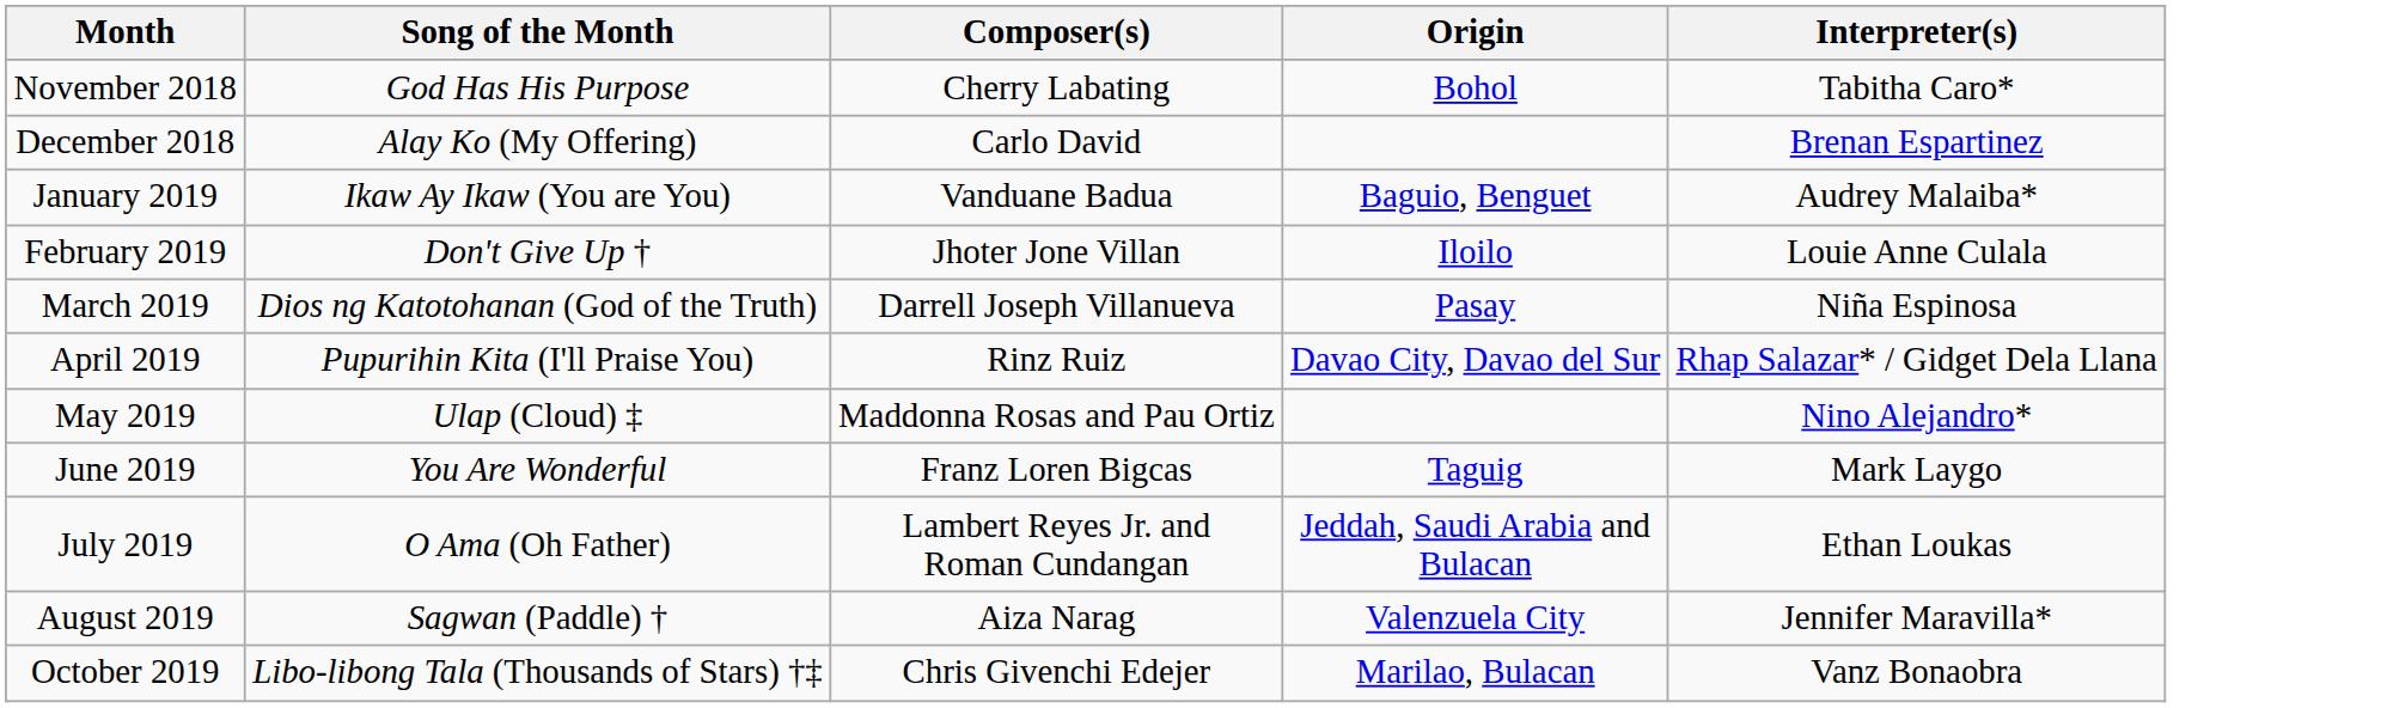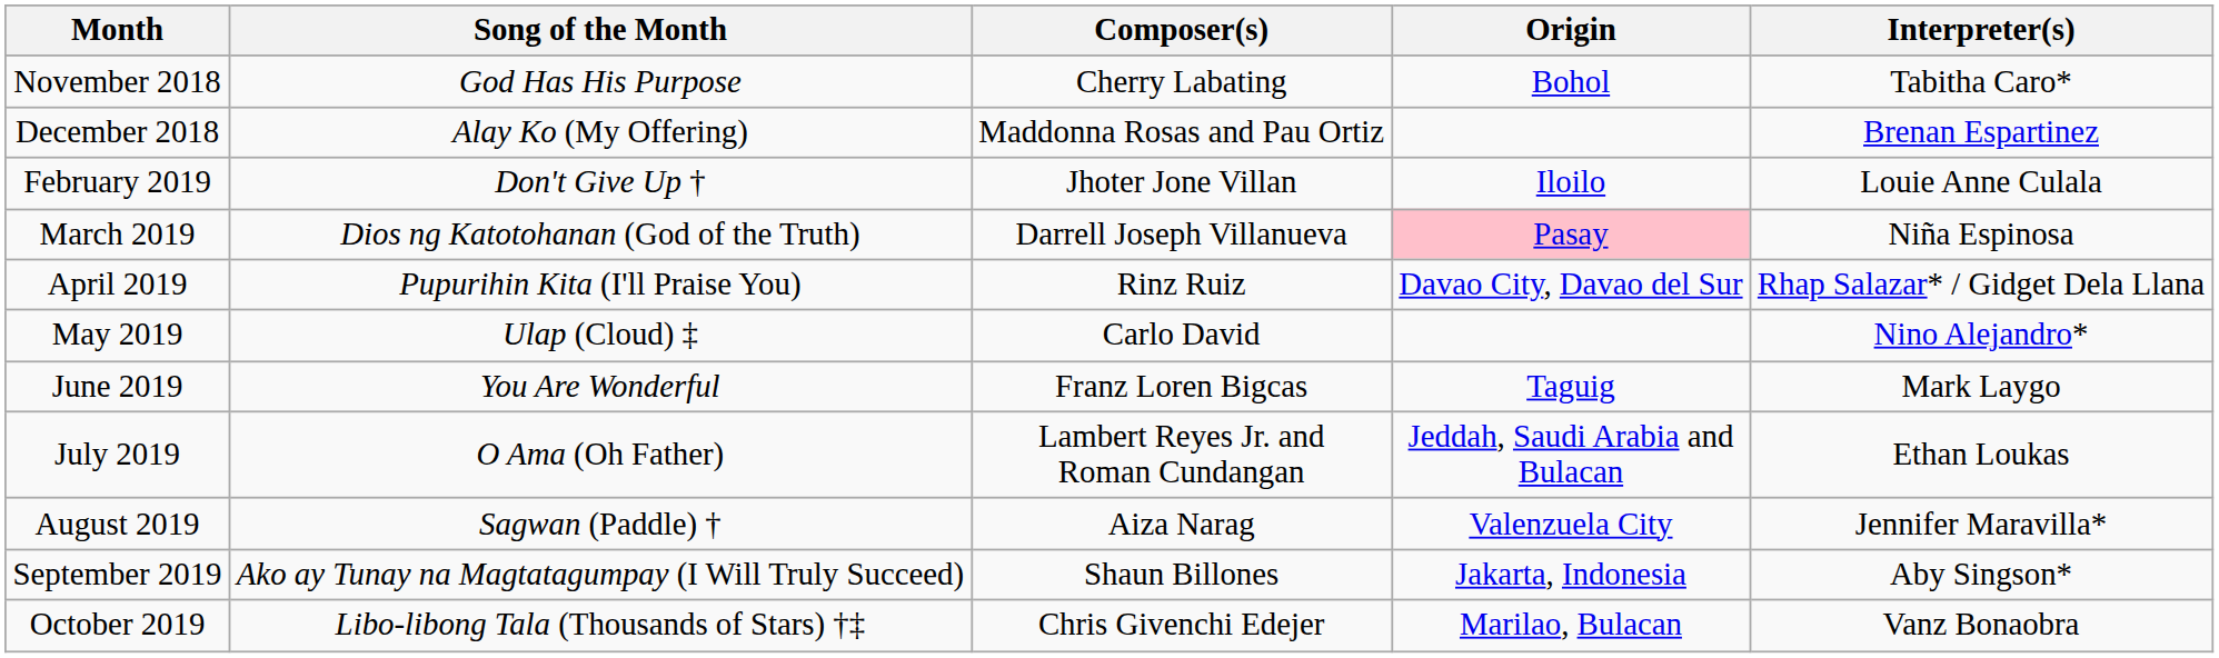 <table class="wikitable sortable" border="1">
 <tr>
 <th>Month</th>
 <th>Song of the Month</th>
 <th>Composer(s)</th>
 <th>Origin</th>
 <th>Interpreter(s)</th>
 </tr>
 <tr>
 <td style="text-align:center;">November 2018</td>
 <td style="text-align:center;"><em>God Has His Purpose</em></td>
 <td style="text-align:center;">Cherry Labating</td>
 <td style="text-align:center;"><a href='#'>Bohol</a></td>
 <td style="text-align:center;">Tabitha Caro*</td>
 </tr>
 <tr>
 <td style="text-align:center;">December 2018</td>
 <td style="text-align:center;"><em>Alay Ko</em> (My Offering)</td>
-<td style="text-align:center;">Carlo David</td>
+<td style="text-align:center;">Maddonna Rosas and Pau Ortiz</td>
 <td style="text-align:center;"></td>
 <td style="text-align:center;"><a href='#'>Brenan Espartinez</a></td>
-</tr>
-<tr>
-<td style="text-align:center;">January 2019</td>
-<td style="text-align:center;"><em>Ikaw Ay Ikaw</em> (You are You)</td>
-<td style="text-align:center;">Vanduane Badua</td>
-<td style="text-align:center;"><a href='#'>Baguio</a>, <a href='#'>Benguet</a></td>
-<td style="text-align:center;">Audrey Malaiba*</td>
 </tr>
 <tr>
 <td style="text-align:center;">February 2019</td>
 <td style="text-align:center;"><em>Don't Give Up</em> †</td>
 <td style="text-align:center;">Jhoter Jone Villan</td>
 <td style="text-align:center;"><a href='#'>Iloilo</a></td>
 <td style="text-align:center;">Louie Anne Culala</td>
 </tr>
 <tr>
 <td style="text-align:center;">March 2019</td>
 <td style="text-align:center;"><em>Dios ng Katotohanan</em> (God of the Truth)</td>
 <td style="text-align:center;">Darrell Joseph Villanueva</td>
-<td style="text-align:center;"><a href='#'>Pasay</a></td>
+<td style="background: pink; text-align:center;"><a href='#'>Pasay</a></td>
 <td style="text-align:center;">Niña Espinosa</td>
 </tr>
 <tr>
 <td style="text-align:center;">April 2019</td>
 <td style="text-align:center;"><em>Pupurihin Kita</em> (I'll Praise You)</td>
 <td style="text-align:center;">Rinz Ruiz</td>
 <td style="text-align:center;"><a href='#'>Davao City</a>, <a href='#'>Davao del Sur</a></td>
 <td style="text-align:center;"><a href='#'>Rhap Salazar</a>* / Gidget Dela Llana</td>
 </tr>
 <tr>
 <td style="text-align:center;">May 2019</td>
 <td style="text-align:center;"><em>Ulap</em> (Cloud) ‡</td>
-<td style="text-align:center;">Maddonna Rosas and Pau Ortiz</td>
+<td style="text-align:center;">Carlo David</td>
 <td style="text-align:center;"></td>
 <td style="text-align:center;"><a href='#'>Nino Alejandro</a>*</td>
 </tr>
 <tr>
 <td style="text-align:center;">June 2019</td>
 <td style="text-align:center;"><em>You Are Wonderful</em></td>
 <td style="text-align:center;">Franz Loren Bigcas</td>
 <td style="text-align:center;"><a href='#'>Taguig</a></td>
 <td style="text-align:center;">Mark Laygo</td>
 </tr>
 <tr>
 <td style="text-align:center;">July 2019</td>
 <td style="text-align:center;"><em>O Ama</em> (Oh Father)</td>
 <td style="text-align:center;">Lambert Reyes Jr. and<br>Roman Cundangan</td>
 <td style="text-align:center;"><a href='#'>Jeddah</a>, <a href='#'>Saudi Arabia</a> and<br><a href='#'>Bulacan</a></td>
 <td style="text-align:center;">Ethan Loukas</td>
 </tr>
 <tr>
 <td style="text-align:center;">August 2019</td>
 <td style="text-align:center;"><em>Sagwan</em> (Paddle) †</td>
 <td style="text-align:center;">Aiza Narag</td>
 <td style="text-align:center;"><a href='#'>Valenzuela City</a></td>
 <td style="text-align:center;">Jennifer Maravilla*</td>
 </tr>
 <tr>
+<td style="text-align:center;">September 2019</td>
+<td style="text-align:center;"><em>Ako ay Tunay na Magtatagumpay</em> (I Will Truly Succeed)</td>
+<td style="text-align:center;">Shaun Billones</td>
+<td style="text-align:center;"><a href='#'>Jakarta</a>, <a href='#'>Indonesia</a></td>
+<td style="text-align:center;">Aby Singson*</td>
+</tr>
+<tr>
 <td style="text-align:center;">October 2019</td>
 <td style="text-align:center;"><em>Libo-libong Tala</em> (Thousands of Stars) †‡</td>
 <td style="text-align:center;">Chris Givenchi Edejer</td>
 <td style="text-align:center;"><a href='#'>Marilao</a>, <a href='#'>Bulacan</a></td>
 <td style="text-align:center;">Vanz Bonaobra</td>
 </tr>
 </table>
